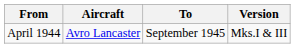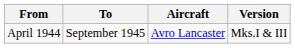 <table class="wikitable">
 <tr>
 <th>From</th>
+<th>To</th>
 <th>Aircraft</th>
-<th>To</th>
 <th>Version</th>
 </tr>
 <tr>
 <td>April 1944</td>
+<td>September 1945</td>
 <td><a href='#'>Avro Lancaster</a></td>
-<td>September 1945</td>
 <td>Mks.I & III</td>
 </tr>
 </table>
